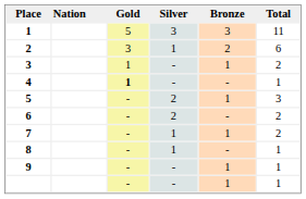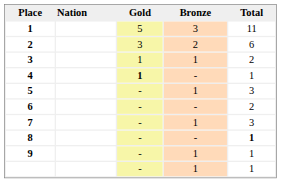 <table style="border-style:solid;border-width:1px;border-color:#808080;background-color:#EFEFEF" cellspacing="2" cellpadding="2" width="420px">
 <tr bgcolor="#EFEFEF">
 <th align="center">Place</th>
 <th align="left">Nation</th>
 <th align="center">Gold</th>
-<th align="center">Silver</th>
 <th align="center">Bronze</th>
 <th align="center">Total</th>
 </tr>
 <tr align="center" valign="top" bgcolor="#FFFFFF">
 <th>1</th>
 <td align="left"></td>
 <td style="background:#F7F6A8;">5</td>
-<td style="background:#DCE5E5;">3</td>
 <td style="background:#FFDAB9;">3</td>
 <td>11</td>
 </tr>
 <tr align="center" valign="top" bgcolor="#FFFFFF">
 <th>2</th>
 <td align="left"></td>
 <td style="background:#F7F6A8;">3</td>
-<td style="background:#DCE5E5;">1</td>
 <td style="background:#FFDAB9;">2</td>
 <td>6</td>
 </tr>
 <tr align="center" valign="top" bgcolor="#FFFFFF">
 <th>3</th>
 <td align="left"></td>
 <td style="background:#F7F6A8;">1</td>
-<td style="background:#DCE5E5;">-</td>
 <td style="background:#FFDAB9;">1</td>
 <td>2</td>
 </tr>
 <tr align="center" valign="top" bgcolor="#FFFFFF">
 <th>4</th>
 <td align="left"></td>
 <td style="background:#F7F6A8;"><strong>1</strong></td>
-<td style="background:#DCE5E5;">-</td>
 <td style="background:#FFDAB9;">-</td>
 <td>1</td>
 </tr>
 <tr align="center" valign="top" bgcolor="#FFFFFF">
 <th>5</th>
 <td align="left"></td>
 <td style="background:#F7F6A8;">-</td>
-<td style="background:#DCE5E5;">2</td>
 <td style="background:#FFDAB9;">1</td>
 <td>3</td>
 </tr>
 <tr align="center" valign="top" bgcolor="#FFFFFF">
 <th>6</th>
 <td align="left"></td>
 <td style="background:#F7F6A8;">-</td>
-<td style="background:#DCE5E5;">2</td>
 <td style="background:#FFDAB9;">-</td>
 <td>2</td>
 </tr>
 <tr align="center" valign="top" bgcolor="#FFFFFF">
 <th>7</th>
 <td align="left"></td>
 <td style="background:#F7F6A8;">-</td>
-<td style="background:#DCE5E5;">1</td>
 <td style="background:#FFDAB9;">1</td>
-<td>2</td>
+<td>3</td>
 </tr>
 <tr align="center" valign="top" bgcolor="#FFFFFF">
 <th>8</th>
 <td align="left"></td>
 <td style="background:#F7F6A8;">-</td>
-<td style="background:#DCE5E5;">1</td>
 <td style="background:#FFDAB9;">-</td>
-<td>1</td>
+<td><strong>1</strong></td>
 </tr>
 <tr align="center" valign="top" bgcolor="#FFFFFF">
 <th>9</th>
 <td align="left"></td>
 <td style="background:#F7F6A8;">-</td>
-<td style="background:#DCE5E5;">-</td>
 <td style="background:#FFDAB9;">1</td>
 <td>1</td>
 </tr>
 <tr align="center" valign="top" bgcolor="#FFFFFF">
 <th></th>
 <td align="left"></td>
 <td style="background:#F7F6A8;">-</td>
-<td style="background:#DCE5E5;">-</td>
 <td style="background:#FFDAB9;">1</td>
 <td>1</td>
 </tr>
 </table>
